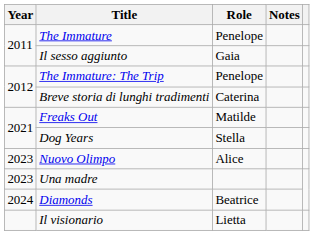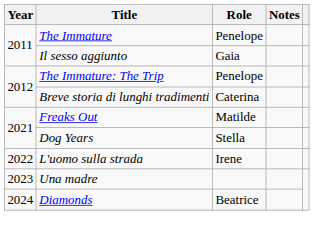 <table class="wikitable sortable">
 <tr>
 <th>Year</th>
 <th>Title</th>
 <th>Role</th>
 <th class="unsortable">Notes</th>
 <th scope="col"></th>
 </tr>
 <tr>
 <td rowspan="2">2011</td>
 <td><em><a href='#'>The Immature</a></em></td>
 <td>Penelope</td>
 <td></td>
 <td align="center"></td>
 </tr>
 <tr>
 <td><em>Il sesso aggiunto</em></td>
 <td>Gaia</td>
 <td></td>
 <td align="center"></td>
 </tr>
 <tr>
 <td rowspan="2">2012</td>
 <td><em><a href='#'>The Immature: The Trip</a></em></td>
 <td>Penelope</td>
 <td></td>
 <td align="center"></td>
 </tr>
 <tr>
 <td><em>Breve storia di lunghi tradimenti</em></td>
 <td>Caterina</td>
 <td></td>
 <td></td>
 </tr>
 <tr>
 <td rowspan="2">2021</td>
 <td><em><a href='#'>Freaks Out</a></em></td>
 <td>Matilde</td>
 <td></td>
 <td align="center"></td>
 </tr>
 <tr>
 <td><em>Dog Years</em></td>
 <td>Stella</td>
 <td></td>
 <td align="center"></td>
 </tr>
 <tr>
-<td>2023</td>
-<td><em><a href='#'>Nuovo Olimpo</a></em></td>
-<td>Alice</td>
+<td>2022</td>
+<td><em>L'uomo sulla strada</em></td>
+<td>Irene</td>
 <td></td>
 <td align="center"></td>
 </tr>
 <tr>
 <td>2023</td>
 <td><em>Una madre</em></td>
 <td></td>
 <td></td>
 </tr>
 <tr>
 <td>2024</td>
 <td><em><a href='#'>Diamonds</a></em></td>
 <td>Beatrice</td>
 <td></td>
 </tr>
-<tr>
-<td></td>
-<td><em>Il visionario</em></td>
-<td>Lietta</td>
-<td></td>
-<td align="center"></td>
-</tr>
 </table>
